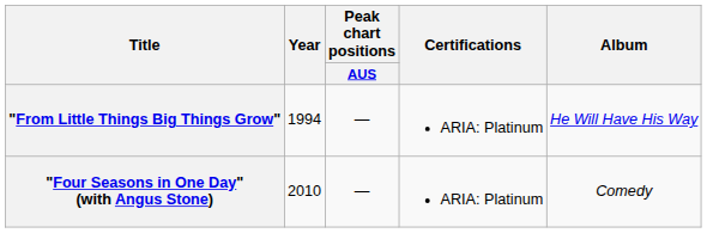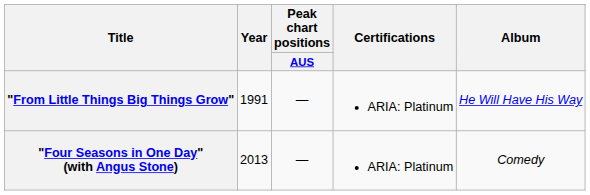 <table class="wikitable plainrowheaders" style="text-align:center;">
 <tr>
 <th scope="col" rowspan="2">Title</th>
 <th scope="col" rowspan="2">Year</th>
 <th scope="col" colspan="1">Peak chart positions</th>
 <th scope="col" rowspan="2">Certifications</th>
 <th scope="col" rowspan="2">Album</th>
 </tr>
 <tr>
 <th scope="col" style="width:3em;font-size:90%;"><a href='#'>AUS</a></th>
 </tr>
 <tr>
 <th scope="row">"<a href='#'>From Little Things Big Things Grow</a>"</th>
-<td>1994</td>
+<td>1991</td>
 <td>—</td>
 <td><br><ul><li>ARIA: Platinum</li></ul></td>
 <td><em><a href='#'>He Will Have His Way</a></em></td>
 </tr>
 <tr>
 <th scope="row">"<a href='#'>Four Seasons in One Day</a>" <br> (with <a href='#'>Angus Stone</a>)</th>
-<td>2010</td>
+<td>2013</td>
 <td>—</td>
 <td><br><ul><li>ARIA: Platinum</li></ul></td>
 <td><em>Comedy</em></td>
 </tr>
 </table>
